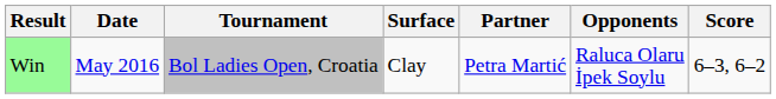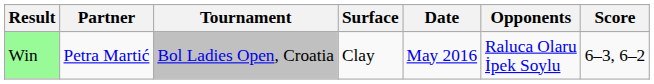 <table class="sortable wikitable">
 <tr>
 <th>Result</th>
-<th>Date</th>
+<th>Partner</th>
 <th>Tournament</th>
 <th>Surface</th>
-<th>Partner</th>
+<th>Date</th>
 <th>Opponents</th>
 <th class="unsortable">Score</th>
 </tr>
 <tr>
 <td style="background:#98fb98;">Win</td>
-<td><a href='#'>May 2016</a></td>
+<td> <a href='#'>Petra Martić</a></td>
 <td style="background:silver;"><a href='#'>Bol Ladies Open</a>, Croatia</td>
 <td>Clay</td>
-<td> <a href='#'>Petra Martić</a></td>
+<td><a href='#'>May 2016</a></td>
 <td> <a href='#'>Raluca Olaru</a> <br>  <a href='#'>İpek Soylu</a></td>
 <td>6–3, 6–2</td>
 </tr>
 </table>
